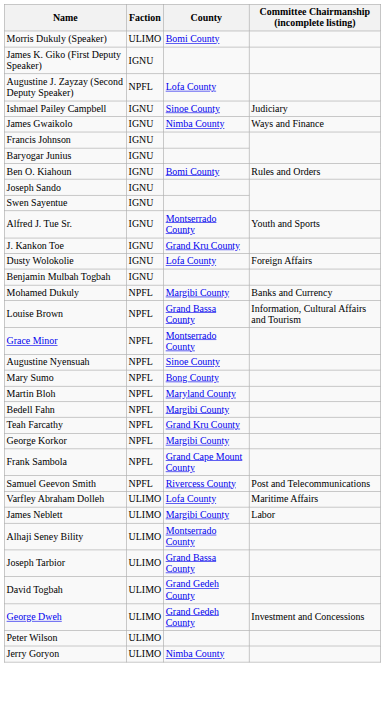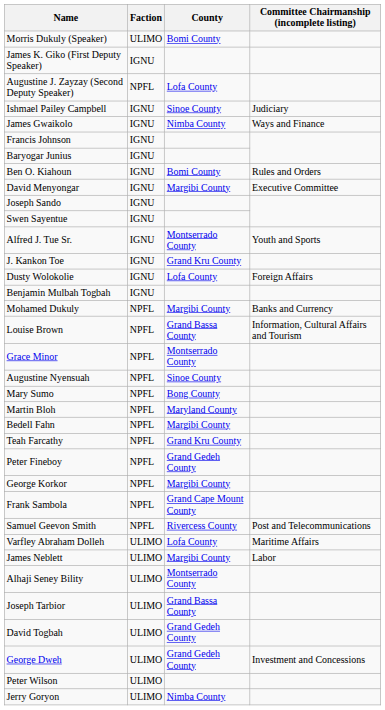 <table class="wikitable">
 <tr>
 <th>Name</th>
 <th>Faction</th>
 <th>County</th>
 <th>Committee Chairmanship<br>(incomplete listing)</th>
 </tr>
 <tr>
 <td>Morris Dukuly (Speaker)</td>
 <td>ULIMO</td>
 <td><a href='#'>Bomi County</a></td>
 <td></td>
 </tr>
 <tr>
 <td>James K. Giko (First Deputy Speaker)</td>
 <td>IGNU</td>
 <td></td>
 </tr>
 <tr>
 <td>Augustine J. Zayzay (Second Deputy Speaker)</td>
 <td>NPFL</td>
 <td><a href='#'>Lofa County</a></td>
 <td></td>
 </tr>
 <tr>
 <td>Ishmael Pailey Campbell</td>
 <td>IGNU</td>
 <td><a href='#'>Sinoe County</a></td>
 <td>Judiciary</td>
 </tr>
 <tr>
 <td>James Gwaikolo</td>
 <td>IGNU</td>
 <td><a href='#'>Nimba County</a></td>
 <td>Ways and Finance</td>
 </tr>
 <tr>
 <td>Francis Johnson</td>
 <td>IGNU</td>
 <td></td>
 </tr>
 <tr>
 <td>Baryogar Junius</td>
 <td>IGNU</td>
 <td></td>
 </tr>
 <tr>
 <td>Ben O. Kiahoun</td>
 <td>IGNU</td>
 <td><a href='#'>Bomi County</a></td>
 <td>Rules and Orders</td>
+</tr>
+<tr>
+<td>David Menyongar</td>
+<td>IGNU</td>
+<td><a href='#'>Margibi County</a></td>
+<td>Executive Committee</td>
 </tr>
 <tr>
 <td>Joseph Sando</td>
 <td>IGNU</td>
 <td></td>
 </tr>
 <tr>
 <td>Swen Sayentue</td>
 <td>IGNU</td>
 <td></td>
 </tr>
 <tr>
 <td>Alfred J. Tue Sr.</td>
 <td>IGNU</td>
 <td><a href='#'>Montserrado County</a></td>
 <td>Youth and Sports</td>
 </tr>
 <tr>
 <td>J. Kankon Toe</td>
 <td>IGNU</td>
 <td><a href='#'>Grand Kru County</a></td>
 </tr>
 <tr>
 <td>Dusty Wolokolie</td>
 <td>IGNU</td>
 <td><a href='#'>Lofa County</a></td>
 <td>Foreign Affairs</td>
 </tr>
 <tr>
 <td>Benjamin Mulbah Togbah</td>
 <td>IGNU</td>
 <td></td>
 </tr>
 <tr>
 <td>Mohamed Dukuly</td>
 <td>NPFL</td>
 <td><a href='#'>Margibi County</a></td>
 <td>Banks and Currency</td>
 </tr>
 <tr>
 <td>Louise Brown</td>
 <td>NPFL</td>
 <td><a href='#'>Grand Bassa County</a></td>
 <td>Information, Cultural Affairs and Tourism</td>
 </tr>
 <tr>
 <td><a href='#'>Grace Minor</a></td>
 <td>NPFL</td>
 <td><a href='#'>Montserrado County</a></td>
 <td></td>
 </tr>
 <tr>
 <td>Augustine Nyensuah</td>
 <td>NPFL</td>
 <td><a href='#'>Sinoe County</a></td>
 <td></td>
 </tr>
 <tr>
 <td>Mary Sumo</td>
 <td>NPFL</td>
 <td><a href='#'>Bong County</a></td>
 <td></td>
 </tr>
 <tr>
 <td>Martin Bloh</td>
 <td>NPFL</td>
 <td><a href='#'>Maryland County</a></td>
 <td></td>
 </tr>
 <tr>
 <td>Bedell Fahn</td>
 <td>NPFL</td>
 <td><a href='#'>Margibi County</a></td>
 <td></td>
 </tr>
 <tr>
 <td>Teah Farcathy</td>
 <td>NPFL</td>
 <td><a href='#'>Grand Kru County</a></td>
 <td></td>
 </tr>
 <tr>
+<td>Peter Fineboy</td>
+<td>NPFL</td>
+<td><a href='#'>Grand Gedeh County</a></td>
+<td></td>
+</tr>
+<tr>
 <td>George Korkor</td>
 <td>NPFL</td>
 <td><a href='#'>Margibi County</a></td>
 <td></td>
 </tr>
 <tr>
 <td>Frank Sambola</td>
 <td>NPFL</td>
 <td><a href='#'>Grand Cape Mount County</a></td>
 <td></td>
 </tr>
 <tr>
 <td>Samuel Geevon Smith</td>
 <td>NPFL</td>
 <td><a href='#'>Rivercess County</a></td>
 <td>Post and Telecommunications</td>
 </tr>
 <tr>
 <td>Varfley Abraham Dolleh</td>
 <td>ULIMO</td>
 <td><a href='#'>Lofa County</a></td>
 <td>Maritime Affairs</td>
 </tr>
 <tr>
 <td>James Neblett</td>
 <td>ULIMO</td>
 <td><a href='#'>Margibi County</a></td>
 <td>Labor</td>
 </tr>
 <tr>
 <td>Alhaji Seney Bility</td>
 <td>ULIMO</td>
 <td><a href='#'>Montserrado County</a></td>
 <td></td>
 </tr>
 <tr>
 <td>Joseph Tarbior</td>
 <td>ULIMO</td>
 <td><a href='#'>Grand Bassa County</a></td>
 <td></td>
 </tr>
 <tr>
 <td>David Togbah</td>
 <td>ULIMO</td>
 <td><a href='#'>Grand Gedeh County</a></td>
 <td></td>
 </tr>
 <tr>
 <td><a href='#'>George Dweh</a></td>
 <td>ULIMO</td>
 <td><a href='#'>Grand Gedeh County</a></td>
 <td>Investment and Concessions</td>
 </tr>
 <tr>
 <td>Peter Wilson</td>
 <td>ULIMO</td>
 <td></td>
 </tr>
 <tr>
 <td>Jerry Goryon</td>
 <td>ULIMO</td>
 <td><a href='#'>Nimba County</a></td>
 <td></td>
 </tr>
 </table>
